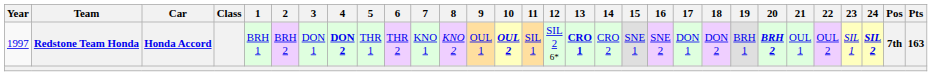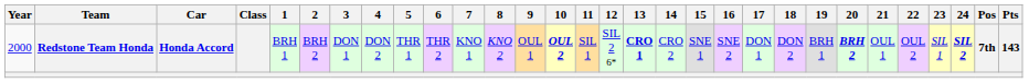 <table class="wikitable" style="text-align:center; font-size:85%">
 <tr>
 <th>Year</th>
 <th>Team</th>
 <th>Car</th>
 <th>Class</th>
 <th>1</th>
 <th>2</th>
 <th>3</th>
 <th>4</th>
 <th>5</th>
 <th>6</th>
 <th>7</th>
 <th>8</th>
 <th>9</th>
 <th>10</th>
 <th>11</th>
 <th>12</th>
 <th>13</th>
 <th>14</th>
 <th>15</th>
 <th>16</th>
 <th>17</th>
 <th>18</th>
 <th>19</th>
 <th>20</th>
 <th>21</th>
 <th>22</th>
 <th>23</th>
 <th>24</th>
 <th>Pos</th>
 <th>Pts</th>
 </tr>
 <tr>
-<td><a href='#'>1997</a></td>
+<td><a href='#'>2000</a></td>
 <th nowrap><a href='#'>Redstone Team Honda</a></th>
 <th nowrap><a href='#'>Honda Accord</a></th>
 <th><span></span></th>
 <td style="background:#DFFFDF;"><a href='#'>BRH<br>1</a><br></td>
 <td style="background:#EFCFFF;"><a href='#'>BRH<br>2</a><br></td>
 <td style="background:#DFFFDF;"><a href='#'>DON<br>1</a><br></td>
-<td style="background:#DFFFDF;"><strong><a href='#'>DON<br>2</a><br></strong></td>
+<td style="background:#DFFFDF;"><a href='#'>DON<br>2</a><br></td>
 <td style="background:#DFFFDF;"><a href='#'>THR<br>1</a><br></td>
 <td style="background:#EFCFFF;"><a href='#'>THR<br>2</a><br></td>
 <td style="background:#DFFFDF;"><a href='#'>KNO<br>1</a><br></td>
 <td style="background:#EFCFFF;"><em><a href='#'>KNO<br>2</a></em><br></td>
 <td style="background:#FFDF9F;"><a href='#'>OUL<br>1</a><br></td>
 <td style="background:#FFFFBF;"><strong><em><a href='#'>OUL<br>2</a></em></strong><br></td>
 <td style="background:#FFDF9F;"><a href='#'>SIL<br>1</a><br></td>
 <td style="background:#DFFFDF;"><a href='#'>SIL<br>2</a><br><small>6*</small></td>
 <td style="background:#DFFFDF;"><strong><a href='#'>CRO<br>1</a><br></strong></td>
 <td style="background:#DFFFDF;"><a href='#'>CRO<br>2</a><br></td>
 <td style="background:#DFDFDF;"><a href='#'>SNE<br>1</a><br></td>
 <td style="background:#EFCFFF;"><a href='#'>SNE<br>2</a><br></td>
 <td style="background:#DFFFDF;"><a href='#'>DON<br>1</a><br></td>
 <td style="background:#EFCFFF;"><a href='#'>DON<br>2</a><br></td>
 <td style="background:#DFDFDF;"><a href='#'>BRH<br>1</a><br></td>
 <td style="background:#DFFFDF;"><strong><em><a href='#'>BRH<br>2</a></em></strong><br></td>
 <td style="background:#DFFFDF;"><a href='#'>OUL<br>1</a><br></td>
 <td style="background:#EFCFFF;"><a href='#'>OUL<br>2</a><br></td>
 <td style="background:#FFFFBF;"><em><a href='#'>SIL<br>1</a></em><br></td>
 <td style="background:#FFFFBF;"><strong><em><a href='#'>SIL<br>2</a></em></strong><br></td>
 <th>7th</th>
-<th>163</th>
+<th>143</th>
 </tr>
 <tr>
 <th colspan="30"></th>
 </tr>
 </table>
